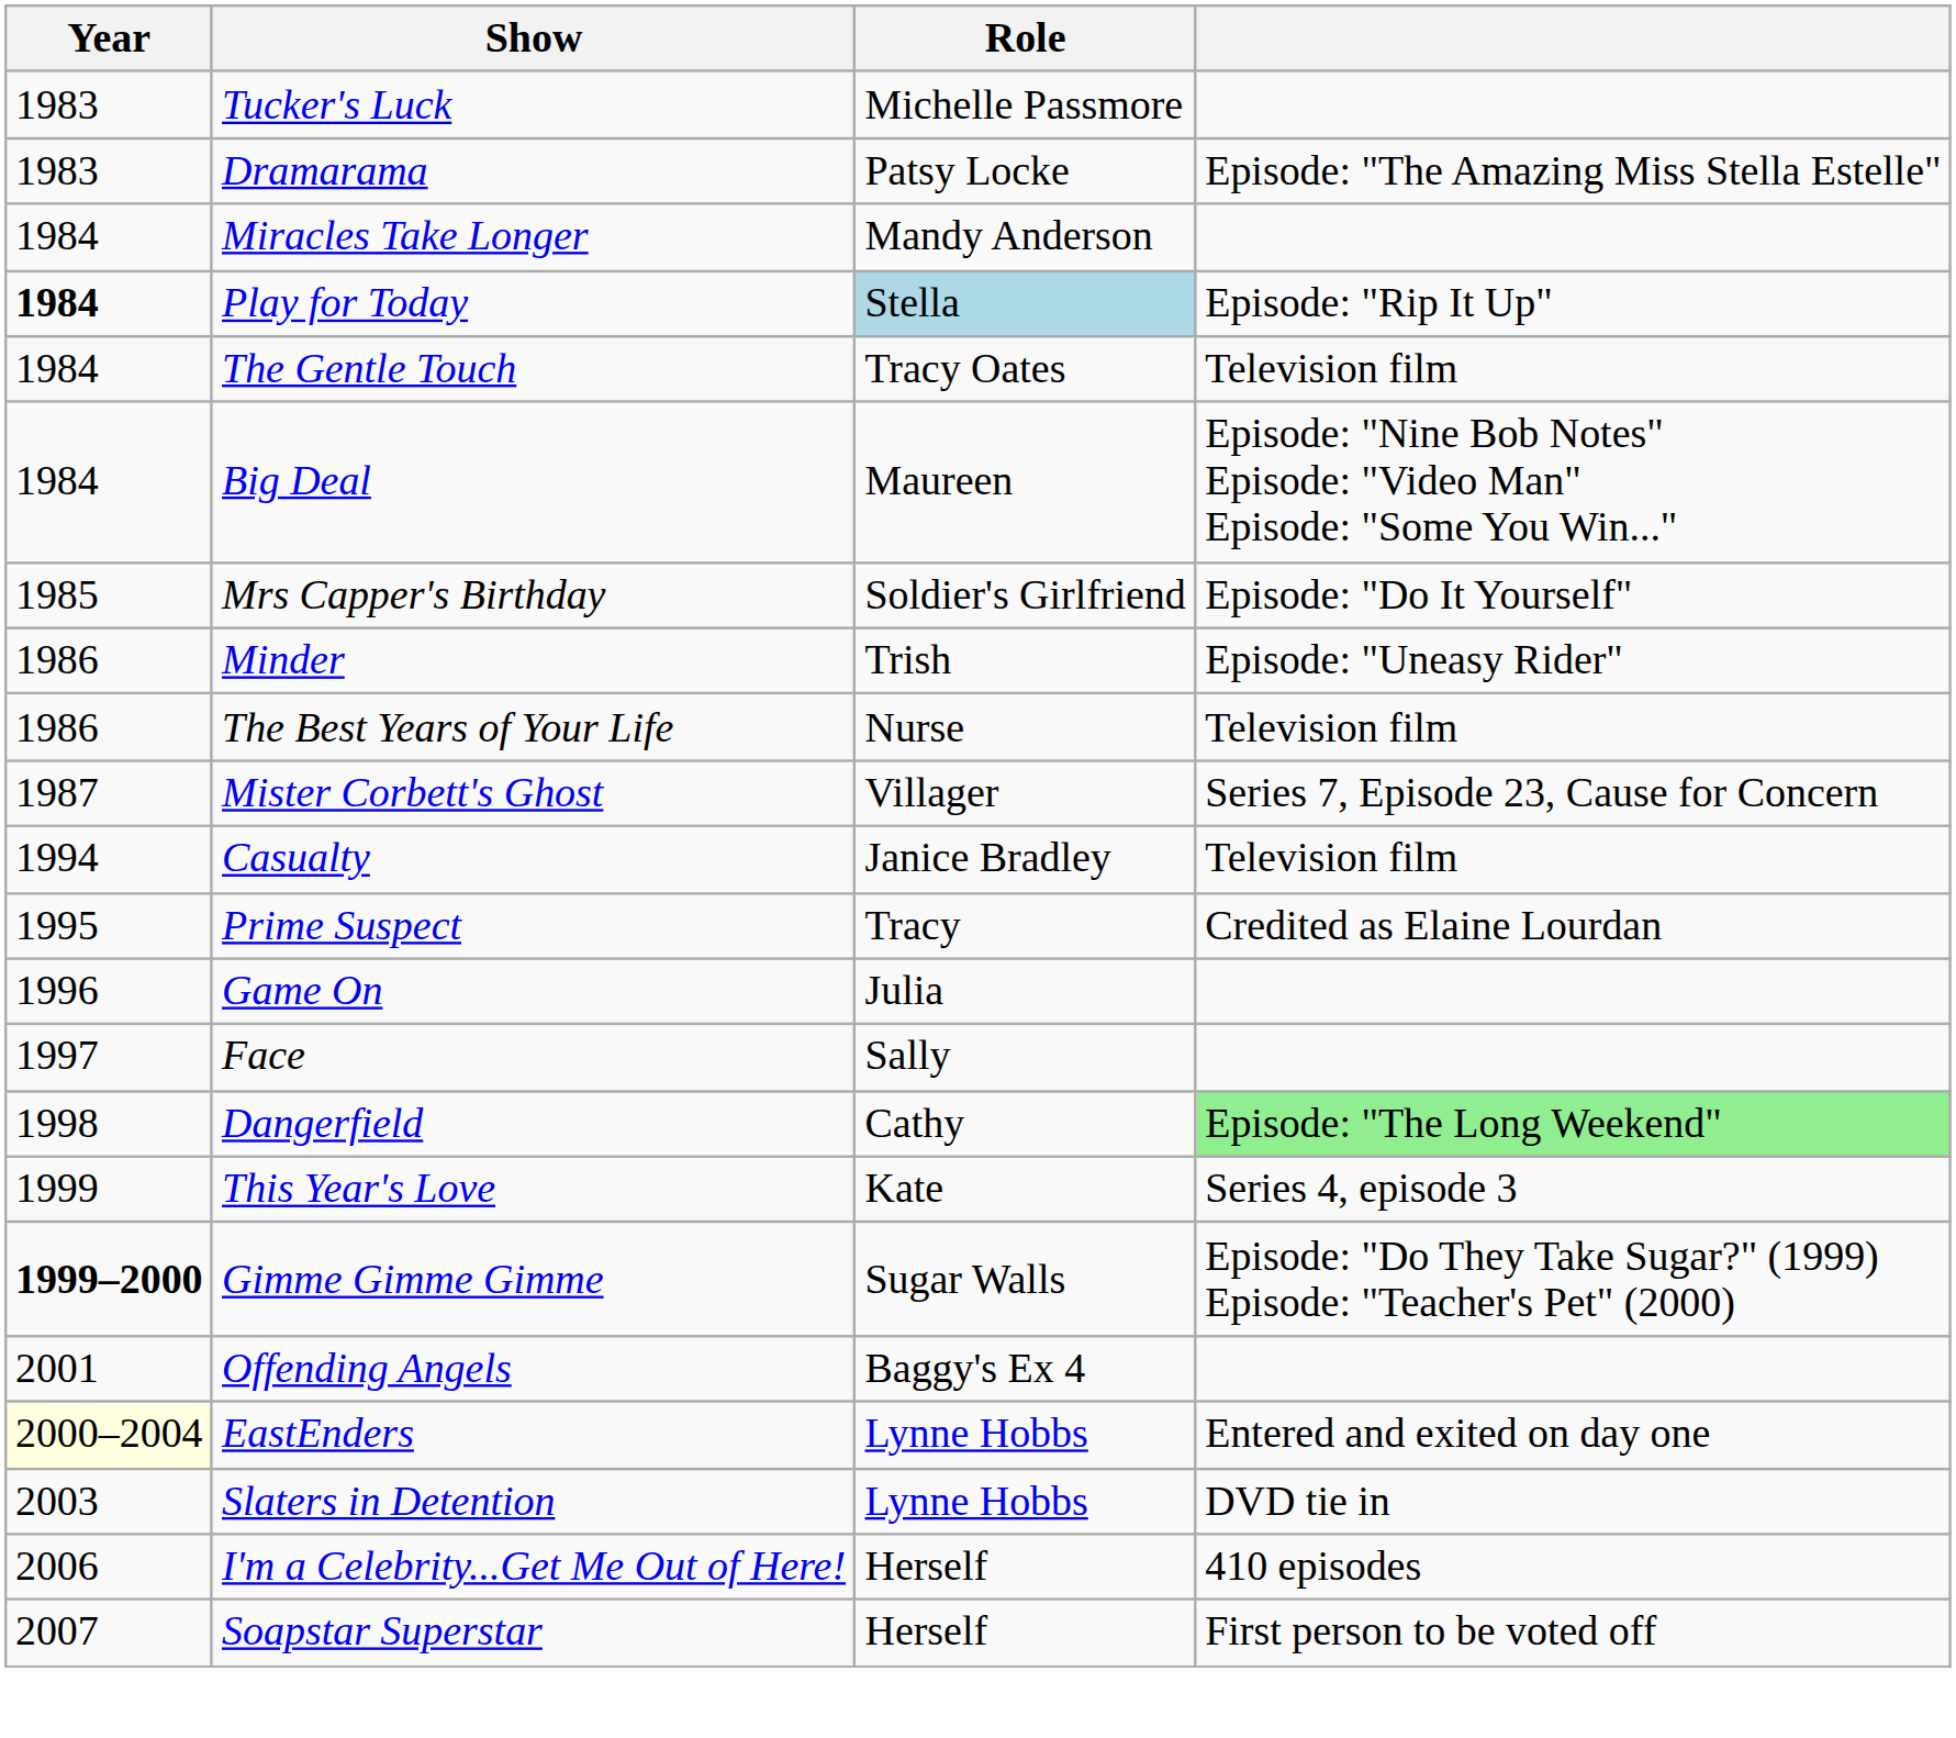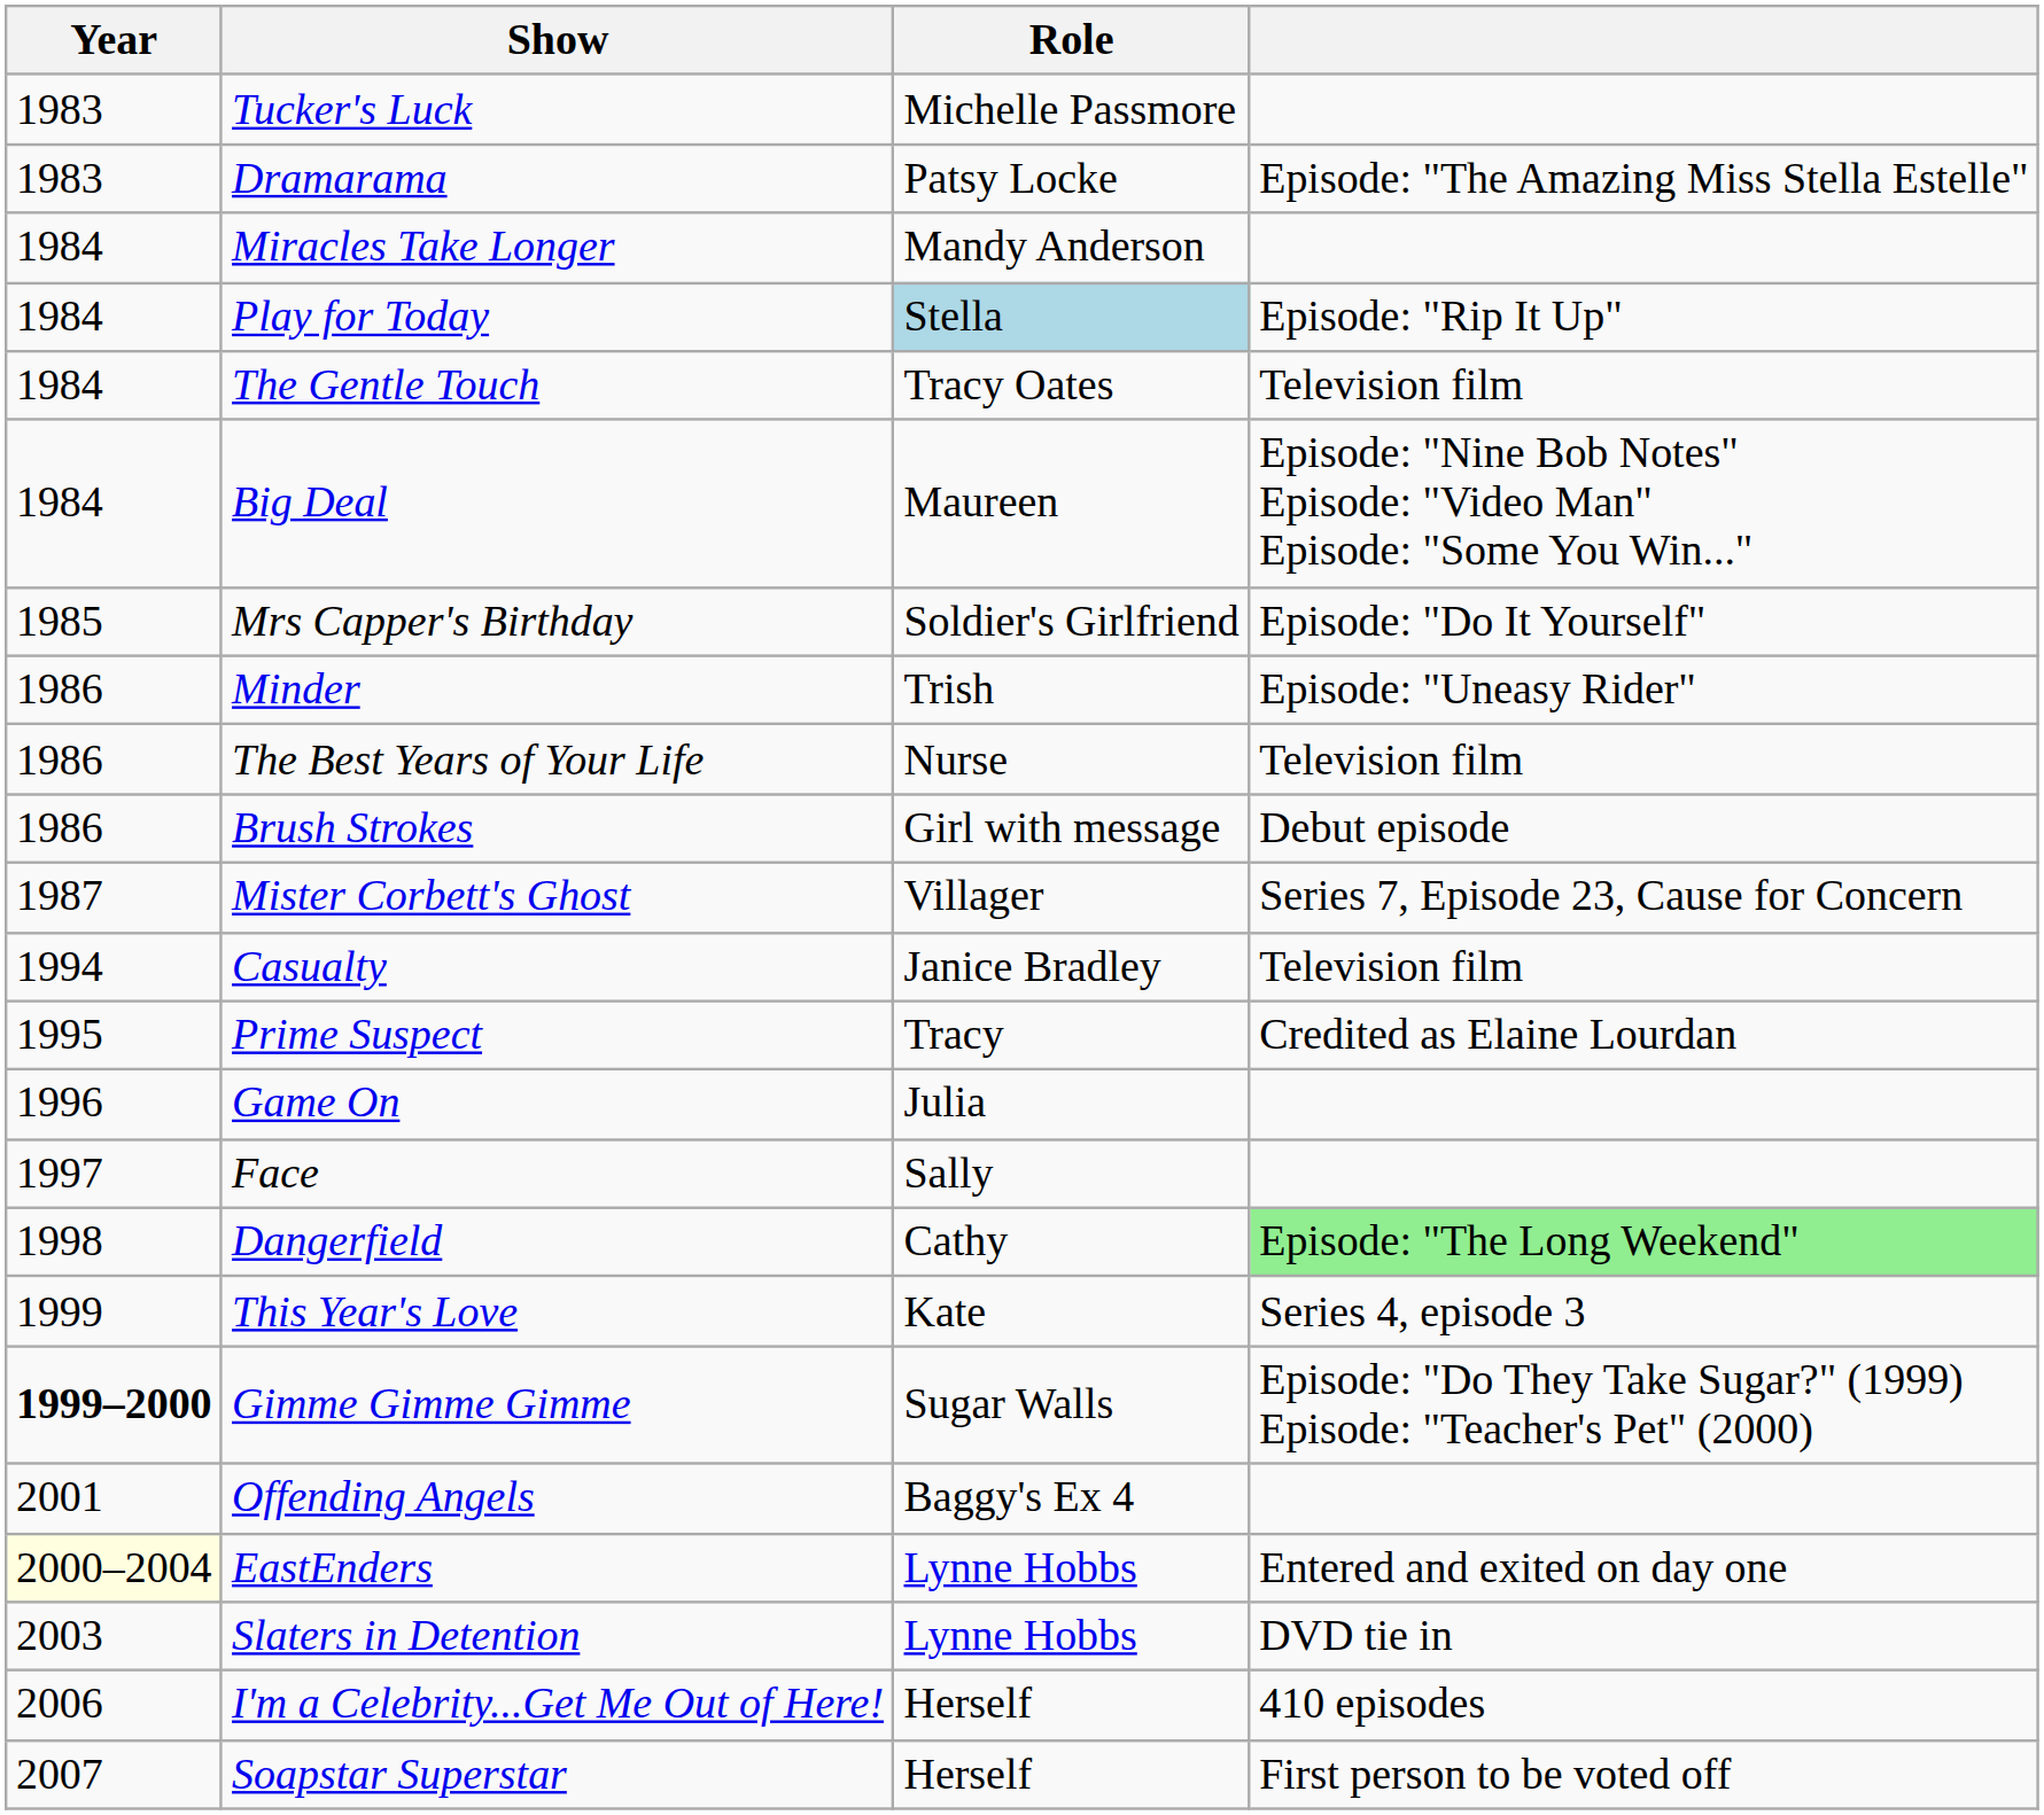 <table class="wikitable">
 <tr>
 <th>Year</th>
 <th>Show</th>
 <th>Role</th>
 <th></th>
 </tr>
 <tr>
 <td>1983</td>
 <td><em><a href='#'>Tucker's Luck</a></em></td>
 <td>Michelle Passmore</td>
 <td></td>
 </tr>
 <tr>
 <td>1983</td>
 <td><a href='#'><em>Dramarama</em></a></td>
 <td>Patsy Locke</td>
 <td>Episode: "The Amazing Miss Stella Estelle"</td>
 </tr>
 <tr>
 <td>1984</td>
 <td><em><a href='#'>Miracles Take Longer</a></em></td>
 <td>Mandy Anderson</td>
 <td></td>
 </tr>
 <tr>
-<td><strong>1984</strong></td>
+<td>1984</td>
 <td><em><a href='#'>Play for Today</a></em></td>
 <td style="background: lightblue;">Stella</td>
 <td>Episode: "Rip It Up"</td>
 </tr>
 <tr>
 <td>1984</td>
 <td><em><a href='#'>The Gentle Touch</a></em></td>
 <td>Tracy Oates</td>
 <td>Television film</td>
 </tr>
 <tr>
 <td>1984</td>
 <td><a href='#'><em>Big Deal</em></a></td>
 <td>Maureen</td>
 <td>Episode: "Nine Bob Notes"<br>Episode: "Video Man"<br>Episode: "Some You Win..."</td>
 </tr>
 <tr>
 <td>1985</td>
 <td><em>Mrs Capper's Birthday</em></td>
 <td>Soldier's Girlfriend</td>
 <td>Episode: "Do It Yourself"</td>
 </tr>
 <tr>
 <td>1986</td>
 <td><a href='#'><em>Minder</em></a></td>
 <td>Trish</td>
 <td>Episode: "Uneasy Rider"</td>
 </tr>
 <tr>
 <td>1986</td>
 <td><em>The Best Years of Your Life</em></td>
 <td>Nurse</td>
 <td>Television film</td>
+</tr>
+<tr>
+<td>1986</td>
+<td><em><a href='#'>Brush Strokes</a></em></td>
+<td>Girl with message</td>
+<td>Debut episode</td>
 </tr>
 <tr>
 <td>1987</td>
 <td><em><a href='#'>Mister Corbett's Ghost</a></em></td>
 <td>Villager</td>
 <td>Series 7, Episode 23, Cause for Concern</td>
 </tr>
 <tr>
 <td>1994</td>
 <td><em><a href='#'>Casualty</a></em></td>
 <td>Janice Bradley</td>
 <td>Television film</td>
 </tr>
 <tr>
 <td>1995</td>
 <td><em><a href='#'>Prime Suspect</a></em></td>
 <td>Tracy</td>
 <td>Credited as Elaine Lourdan</td>
 </tr>
 <tr>
 <td>1996</td>
 <td><em><a href='#'>Game On</a></em></td>
 <td>Julia</td>
 </tr>
 <tr>
 <td>1997</td>
 <td><em>Face</em></td>
 <td>Sally</td>
 <td></td>
 </tr>
 <tr>
 <td>1998</td>
 <td><em><a href='#'>Dangerfield</a></em></td>
 <td>Cathy</td>
 <td style="background: lightgreen;">Episode: "The Long Weekend"</td>
 </tr>
 <tr>
 <td>1999</td>
 <td><em><a href='#'>This Year's Love</a></em></td>
 <td>Kate</td>
 <td>Series 4, episode 3</td>
 </tr>
 <tr>
 <td><strong>1999–2000</strong></td>
 <td><a href='#'><em>Gimme Gimme Gimme</em></a></td>
 <td>Sugar Walls</td>
 <td>Episode: "Do They Take Sugar?" (1999)<br>Episode: "Teacher's Pet" (2000)</td>
 </tr>
 <tr>
 <td>2001</td>
 <td><em><a href='#'>Offending Angels</a></em></td>
 <td>Baggy's Ex 4</td>
 <td></td>
 </tr>
 <tr>
 <td style="background: lightyellow;">2000–2004</td>
 <td><em><a href='#'>EastEnders</a></em></td>
 <td><a href='#'>Lynne Hobbs</a></td>
 <td>Entered and exited on day one</td>
 </tr>
 <tr>
 <td>2003</td>
 <td><em><a href='#'>Slaters in Detention</a></em></td>
 <td><a href='#'>Lynne Hobbs</a></td>
 <td>DVD tie in</td>
 </tr>
 <tr>
 <td>2006</td>
 <td><a href='#'><em>I'm a Celebrity...Get Me Out of Here!</em></a></td>
 <td>Herself</td>
 <td>410 episodes</td>
 </tr>
 <tr>
 <td>2007</td>
 <td><em><a href='#'>Soapstar Superstar</a></em></td>
 <td>Herself</td>
 <td>First person to be voted off</td>
 </tr>
 </table>
